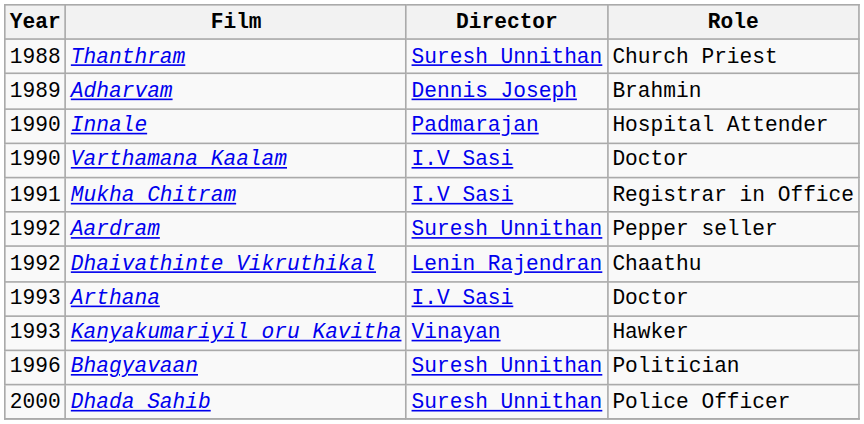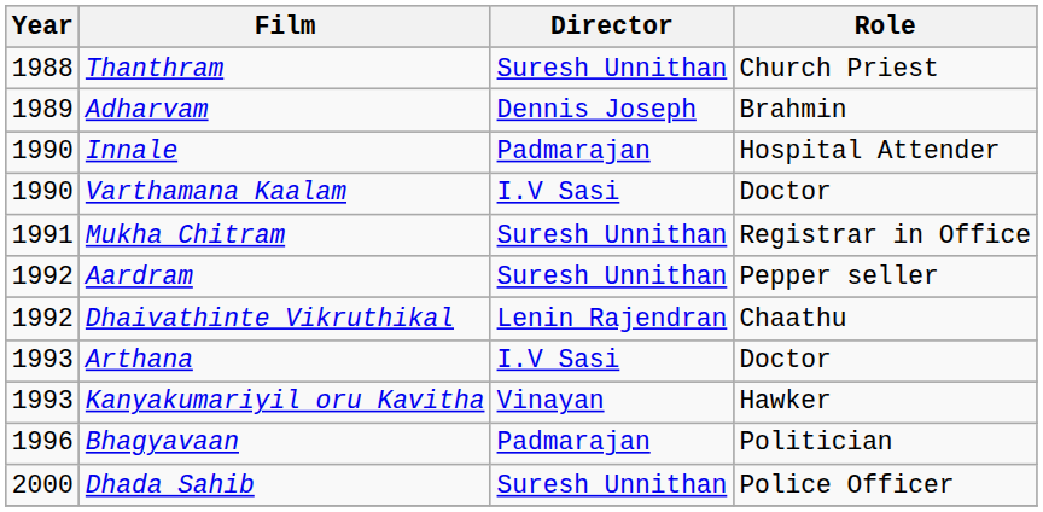 <table class="wikitable sortable">
 <tr>
 <th>Year</th>
 <th>Film</th>
 <th>Director</th>
 <th>Role</th>
 </tr>
 <tr>
 <td>1988</td>
 <td><em><a href='#'>Thanthram</a></em></td>
 <td><a href='#'>Suresh Unnithan</a></td>
 <td>Church Priest</td>
 </tr>
 <tr>
 <td>1989</td>
 <td><em><a href='#'>Adharvam</a></em></td>
 <td><a href='#'>Dennis Joseph</a></td>
 <td>Brahmin</td>
 </tr>
 <tr>
 <td>1990</td>
 <td><em><a href='#'>Innale</a></em></td>
 <td><a href='#'>Padmarajan</a></td>
 <td>Hospital Attender</td>
 </tr>
 <tr>
 <td>1990</td>
 <td><em><a href='#'>Varthamana Kaalam</a></em></td>
 <td><a href='#'>I.V Sasi</a></td>
 <td>Doctor</td>
 </tr>
 <tr>
 <td>1991</td>
 <td><em><a href='#'>Mukha Chitram</a></em></td>
-<td><a href='#'>I.V Sasi</a></td>
+<td><a href='#'>Suresh Unnithan</a></td>
 <td>Registrar in Office</td>
 </tr>
 <tr>
 <td>1992</td>
 <td><em><a href='#'>Aardram</a></em></td>
 <td><a href='#'>Suresh Unnithan</a></td>
 <td>Pepper seller</td>
 </tr>
 <tr>
 <td>1992</td>
 <td><em><a href='#'>Dhaivathinte Vikruthikal</a></em></td>
 <td><a href='#'>Lenin Rajendran</a></td>
 <td>Chaathu</td>
 </tr>
 <tr>
 <td>1993</td>
 <td><em><a href='#'>Arthana</a></em></td>
 <td><a href='#'>I.V Sasi</a></td>
 <td>Doctor</td>
 </tr>
 <tr>
 <td>1993</td>
 <td><em><a href='#'>Kanyakumariyil oru Kavitha</a></em></td>
 <td><a href='#'>Vinayan</a></td>
 <td>Hawker</td>
 </tr>
 <tr>
 <td>1996</td>
 <td><em><a href='#'>Bhagyavaan</a></em></td>
-<td><a href='#'>Suresh Unnithan</a></td>
+<td><a href='#'>Padmarajan</a></td>
 <td>Politician</td>
 </tr>
 <tr>
 <td>2000</td>
 <td><em><a href='#'>Dhada Sahib</a></em></td>
 <td><a href='#'>Suresh Unnithan</a></td>
 <td>Police Officer</td>
 </tr>
 <tr>
 </tr>
 </table>
